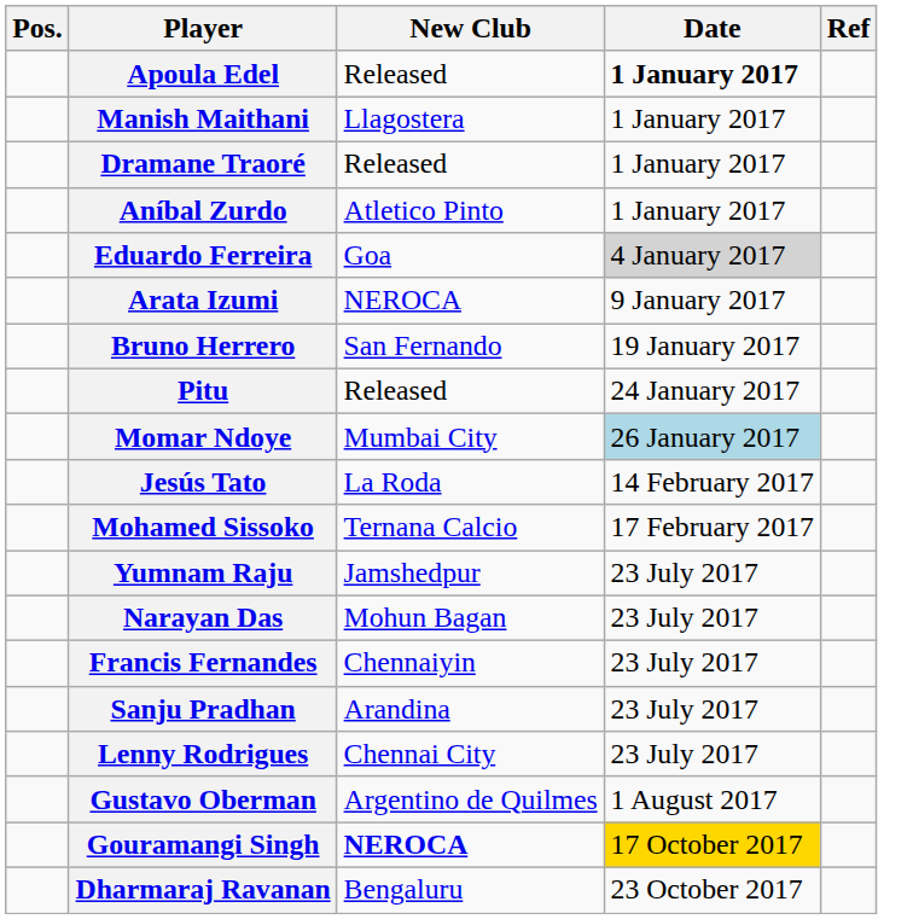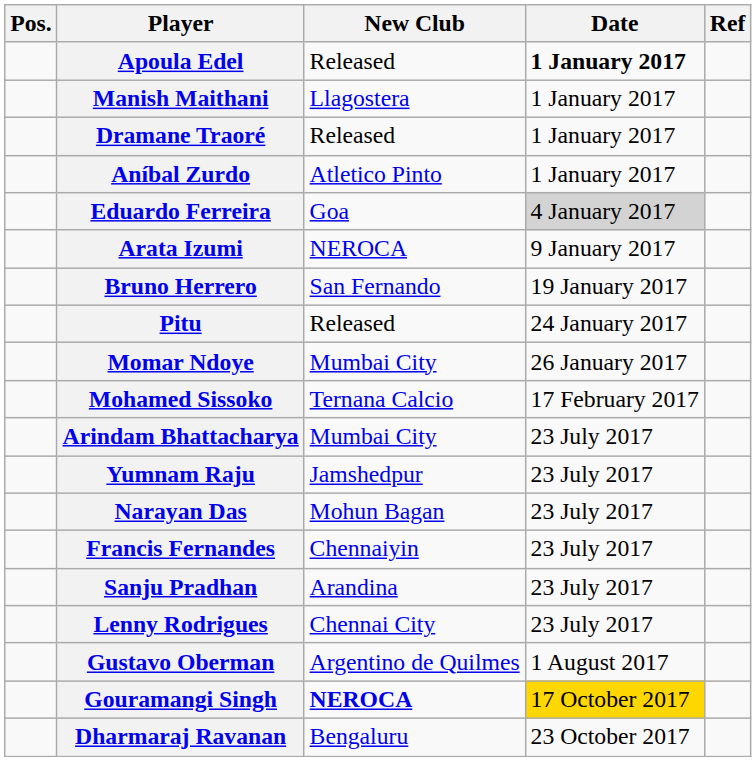 <table class="wikitable plainrowheaders" style="text-align:center; text-align:left">
 <tr>
 <th scope="col">Pos.</th>
 <th scope="col">Player</th>
 <th scope="col">New Club</th>
 <th scope="col">Date</th>
 <th scope="col">Ref</th>
 </tr>
 <tr>
 <td></td>
 <th scope="row"> <a href='#'>Apoula Edel</a></th>
 <td>Released</td>
 <td><strong>1 January 2017</strong></td>
 <td></td>
 </tr>
 <tr>
 <td></td>
 <th scope="row"> <a href='#'>Manish Maithani</a></th>
 <td> <a href='#'>Llagostera</a></td>
 <td>1 January 2017</td>
 <td></td>
 </tr>
 <tr>
 <td></td>
 <th scope="row"> <a href='#'>Dramane Traoré</a></th>
 <td>Released</td>
 <td>1 January 2017</td>
 <td></td>
 </tr>
 <tr>
 <td></td>
 <th scope="row"> <a href='#'>Aníbal Zurdo</a></th>
 <td> <a href='#'>Atletico Pinto</a></td>
 <td>1 January 2017</td>
 <td></td>
 </tr>
 <tr>
 <td></td>
 <th scope="row"> <a href='#'>Eduardo Ferreira</a></th>
 <td><a href='#'>Goa</a></td>
 <td style="background: lightgrey;">4 January 2017</td>
 <td></td>
 </tr>
 <tr>
 <td></td>
 <th scope="row"> <a href='#'>Arata Izumi</a></th>
 <td><a href='#'>NEROCA</a></td>
 <td>9 January 2017</td>
 <td></td>
 </tr>
 <tr>
 <td></td>
 <th scope="row"> <a href='#'>Bruno Herrero</a></th>
 <td> <a href='#'>San Fernando</a></td>
 <td>19 January 2017</td>
 <td></td>
 </tr>
 <tr>
 <td></td>
 <th scope="row"> <a href='#'>Pitu</a></th>
 <td>Released</td>
 <td>24 January 2017</td>
 <td></td>
 </tr>
 <tr>
 <td></td>
 <th scope="row"> <a href='#'>Momar Ndoye</a></th>
 <td><a href='#'>Mumbai City</a></td>
-<td style="background: lightblue;">26 January 2017</td>
-<td></td>
-</tr>
-<tr>
-<td></td>
-<th scope="row"> <a href='#'>Jesús Tato</a></th>
-<td> <a href='#'>La Roda</a></td>
-<td>14 February 2017</td>
+<td>26 January 2017</td>
 <td></td>
 </tr>
 <tr>
 <td></td>
 <th scope="row"> <a href='#'>Mohamed Sissoko</a></th>
 <td> <a href='#'>Ternana Calcio</a></td>
 <td>17 February 2017</td>
+<td></td>
+</tr>
+<tr>
+<td></td>
+<th scope="row"> <a href='#'>Arindam Bhattacharya</a></th>
+<td><a href='#'>Mumbai City</a></td>
+<td>23 July 2017</td>
 <td></td>
 </tr>
 <tr>
 <td></td>
 <th scope="row"> <a href='#'>Yumnam Raju</a></th>
 <td><a href='#'>Jamshedpur</a></td>
 <td>23 July 2017</td>
 <td></td>
 </tr>
 <tr>
 <td></td>
 <th scope="row"> <a href='#'>Narayan Das</a></th>
 <td><a href='#'>Mohun Bagan</a></td>
 <td>23 July 2017</td>
 <td></td>
 </tr>
 <tr>
 <td></td>
 <th scope="row"> <a href='#'>Francis Fernandes</a></th>
 <td><a href='#'>Chennaiyin</a></td>
 <td>23 July 2017</td>
 <td></td>
 </tr>
 <tr>
 <td></td>
 <th scope="row"> <a href='#'>Sanju Pradhan</a></th>
 <td> <a href='#'>Arandina</a></td>
 <td>23 July 2017</td>
 <td></td>
 </tr>
 <tr>
 <td></td>
 <th scope="row"> <a href='#'>Lenny Rodrigues</a></th>
 <td><a href='#'>Chennai City</a></td>
 <td>23 July 2017</td>
 <td></td>
 </tr>
 <tr>
 <td></td>
 <th scope="row"> <a href='#'>Gustavo Oberman</a></th>
 <td> <a href='#'>Argentino de Quilmes</a></td>
 <td>1 August 2017</td>
 <td></td>
 </tr>
 <tr>
 <td></td>
 <th scope="row"> <a href='#'>Gouramangi Singh</a></th>
 <td><strong><a href='#'>NEROCA</a></strong></td>
 <td style="background: gold;">17 October 2017</td>
 <td></td>
 </tr>
 <tr>
 <td></td>
 <th scope="row"> <a href='#'>Dharmaraj Ravanan</a></th>
 <td><a href='#'>Bengaluru</a></td>
 <td>23 October 2017</td>
 <td></td>
 </tr>
 </table>
